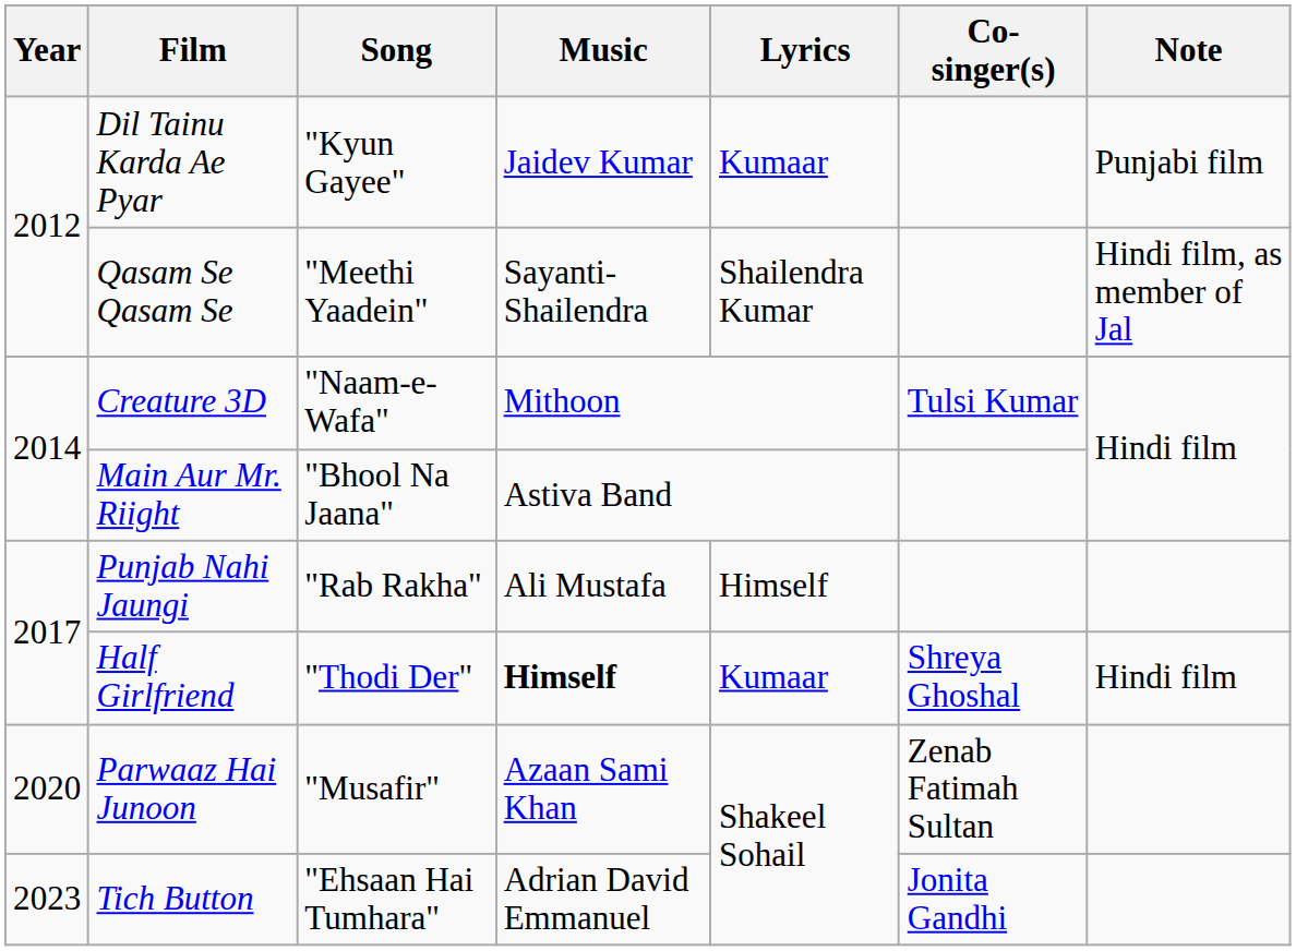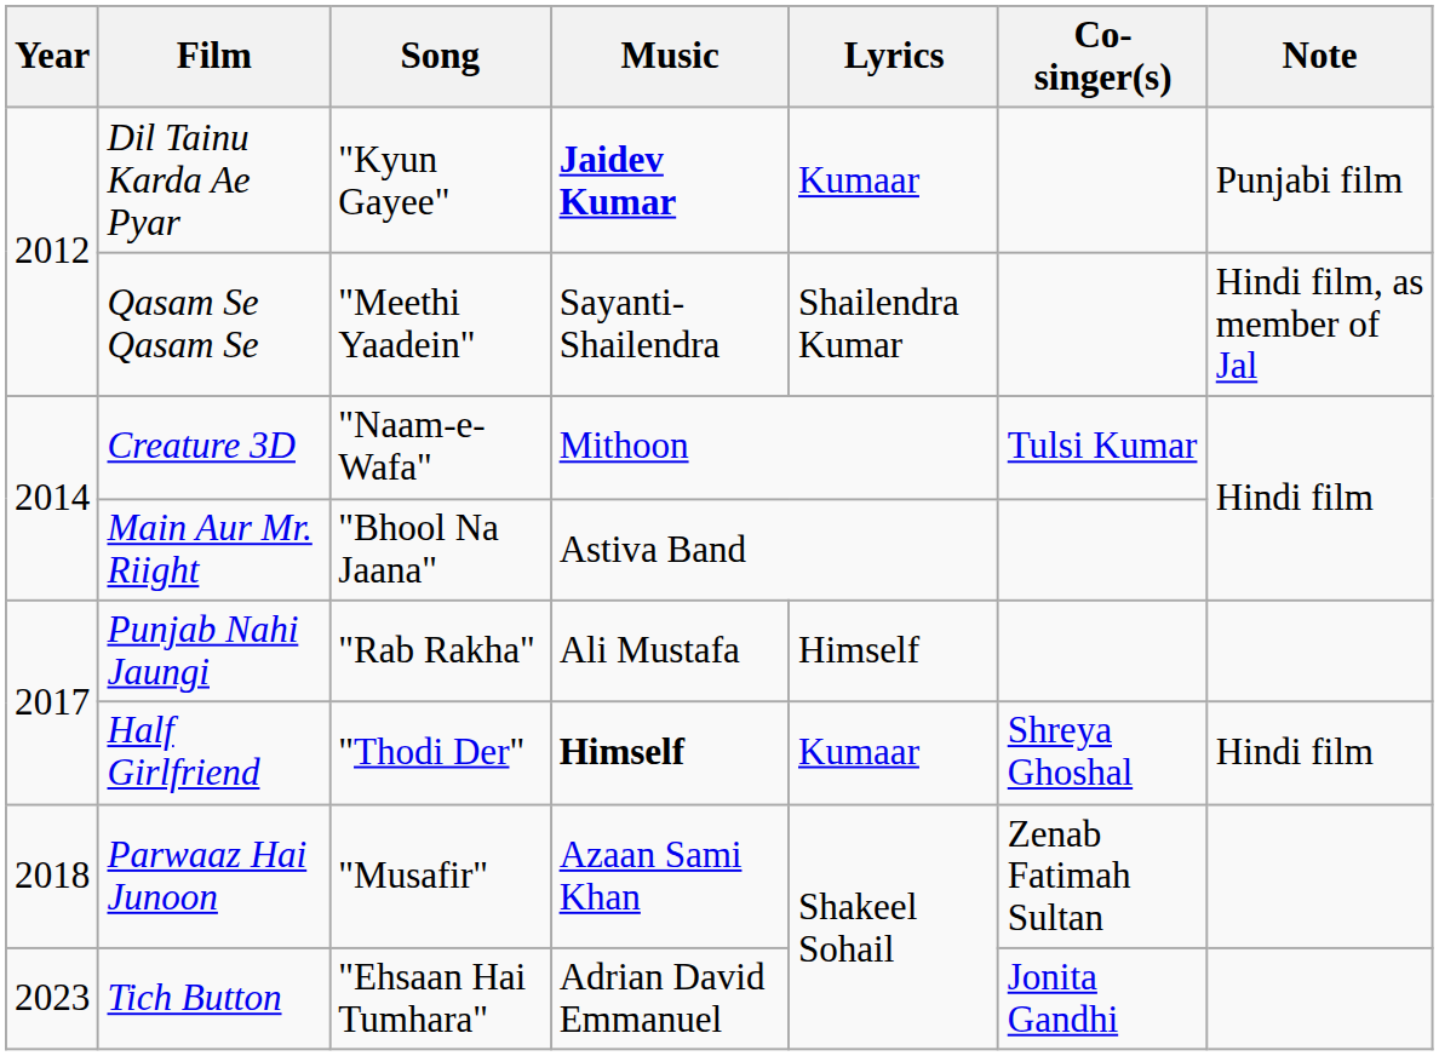 <table class="wikitable">
 <tr>
 <th>Year</th>
 <th>Film</th>
 <th>Song</th>
 <th>Music</th>
 <th>Lyrics</th>
 <th>Co-singer(s)</th>
 <th>Note</th>
 </tr>
 <tr>
 <td rowspan="2">2012</td>
 <td><em>Dil Tainu Karda Ae Pyar</em></td>
 <td>"Kyun Gayee"</td>
-<td><a href='#'>Jaidev Kumar</a></td>
+<td><strong><a href='#'>Jaidev Kumar</a></strong></td>
 <td><a href='#'>Kumaar</a></td>
 <td></td>
 <td>Punjabi film</td>
 </tr>
 <tr>
 <td><em>Qasam Se Qasam Se</em></td>
 <td>"Meethi Yaadein"</td>
 <td>Sayanti-Shailendra</td>
 <td>Shailendra Kumar</td>
 <td></td>
 <td>Hindi film, as member of <a href='#'>Jal</a></td>
 </tr>
 <tr>
 <td rowspan="2">2014</td>
 <td><em><a href='#'>Creature 3D</a></em></td>
 <td>"Naam-e-Wafa"</td>
 <td colspan="2"><a href='#'>Mithoon</a></td>
 <td><a href='#'>Tulsi Kumar</a></td>
 <td rowspan="2">Hindi film</td>
 </tr>
 <tr>
 <td><em><a href='#'>Main Aur Mr. Riight</a></em></td>
 <td>"Bhool Na Jaana"</td>
 <td colspan="2">Astiva Band</td>
 <td></td>
 </tr>
 <tr>
 <td rowspan="2">2017</td>
 <td><em><a href='#'>Punjab Nahi Jaungi</a></em></td>
 <td>"Rab Rakha"</td>
 <td>Ali Mustafa</td>
 <td>Himself</td>
 <td></td>
 <td></td>
 </tr>
 <tr>
 <td><em><a href='#'>Half Girlfriend</a></em></td>
 <td>"<a href='#'>Thodi Der</a>"</td>
 <td><strong>Himself</strong></td>
 <td><a href='#'>Kumaar</a></td>
 <td><a href='#'>Shreya Ghoshal</a></td>
 <td>Hindi film</td>
 </tr>
 <tr>
-<td>2020</td>
+<td>2018</td>
 <td><em><a href='#'>Parwaaz Hai Junoon</a></em></td>
 <td>"Musafir"</td>
 <td><a href='#'>Azaan Sami Khan</a></td>
 <td rowspan="2">Shakeel Sohail</td>
 <td>Zenab Fatimah Sultan</td>
 <td></td>
 </tr>
 <tr>
 <td>2023</td>
 <td><em><a href='#'>Tich Button</a></em></td>
 <td>"Ehsaan Hai Tumhara"</td>
 <td>Adrian David Emmanuel</td>
 <td><a href='#'>Jonita Gandhi</a></td>
 <td></td>
 </tr>
 </table>
